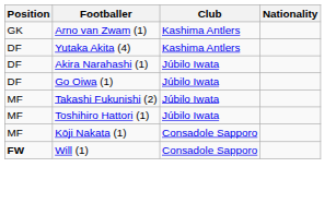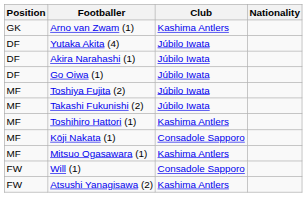 <table class="wikitable" style="font-size: 95%;">
 <tr>
 <th>Position</th>
 <th>Footballer</th>
 <th>Club</th>
 <th>Nationality</th>
 </tr>
 <tr>
 <td>GK</td>
 <td><a href='#'>Arno van Zwam</a> (1)</td>
 <td><a href='#'>Kashima Antlers</a></td>
 <td></td>
 </tr>
 <tr>
 <td>DF</td>
 <td><a href='#'>Yutaka Akita</a> (4)</td>
-<td><a href='#'>Kashima Antlers</a></td>
+<td><a href='#'>Júbilo Iwata</a></td>
 <td></td>
 </tr>
 <tr>
 <td>DF</td>
 <td><a href='#'>Akira Narahashi</a> (1)</td>
 <td><a href='#'>Júbilo Iwata</a></td>
 <td></td>
 </tr>
 <tr>
 <td>DF</td>
 <td><a href='#'>Go Oiwa</a> (1)</td>
 <td><a href='#'>Júbilo Iwata</a></td>
 <td></td>
 </tr>
 <tr>
 <td>MF</td>
+<td><a href='#'>Toshiya Fujita</a> (2)</td>
+<td><a href='#'>Júbilo Iwata</a></td>
+<td></td>
+</tr>
+<tr>
+<td>MF</td>
 <td><a href='#'>Takashi Fukunishi</a> (2)</td>
 <td><a href='#'>Júbilo Iwata</a></td>
 <td></td>
 </tr>
 <tr>
 <td>MF</td>
 <td><a href='#'>Toshihiro Hattori</a> (1)</td>
-<td><a href='#'>Júbilo Iwata</a></td>
+<td><a href='#'>Kashima Antlers</a></td>
 <td></td>
 </tr>
 <tr>
 <td>MF</td>
 <td><a href='#'>Kōji Nakata</a> (1)</td>
 <td><a href='#'>Consadole Sapporo</a></td>
 <td></td>
 </tr>
 <tr>
-<td><strong>FW</strong></td>
+<td>MF</td>
+<td><a href='#'>Mitsuo Ogasawara</a> (1)</td>
+<td><a href='#'>Kashima Antlers</a></td>
+<td></td>
+</tr>
+<tr>
+<td>FW</td>
 <td><a href='#'>Will</a> (1)</td>
 <td><a href='#'>Consadole Sapporo</a></td>
 <td></td>
 </tr>
+<tr>
+<td>FW</td>
+<td><a href='#'>Atsushi Yanagisawa</a> (2)</td>
+<td><a href='#'>Kashima Antlers</a></td>
+<td></td>
+</tr>
 </table>
